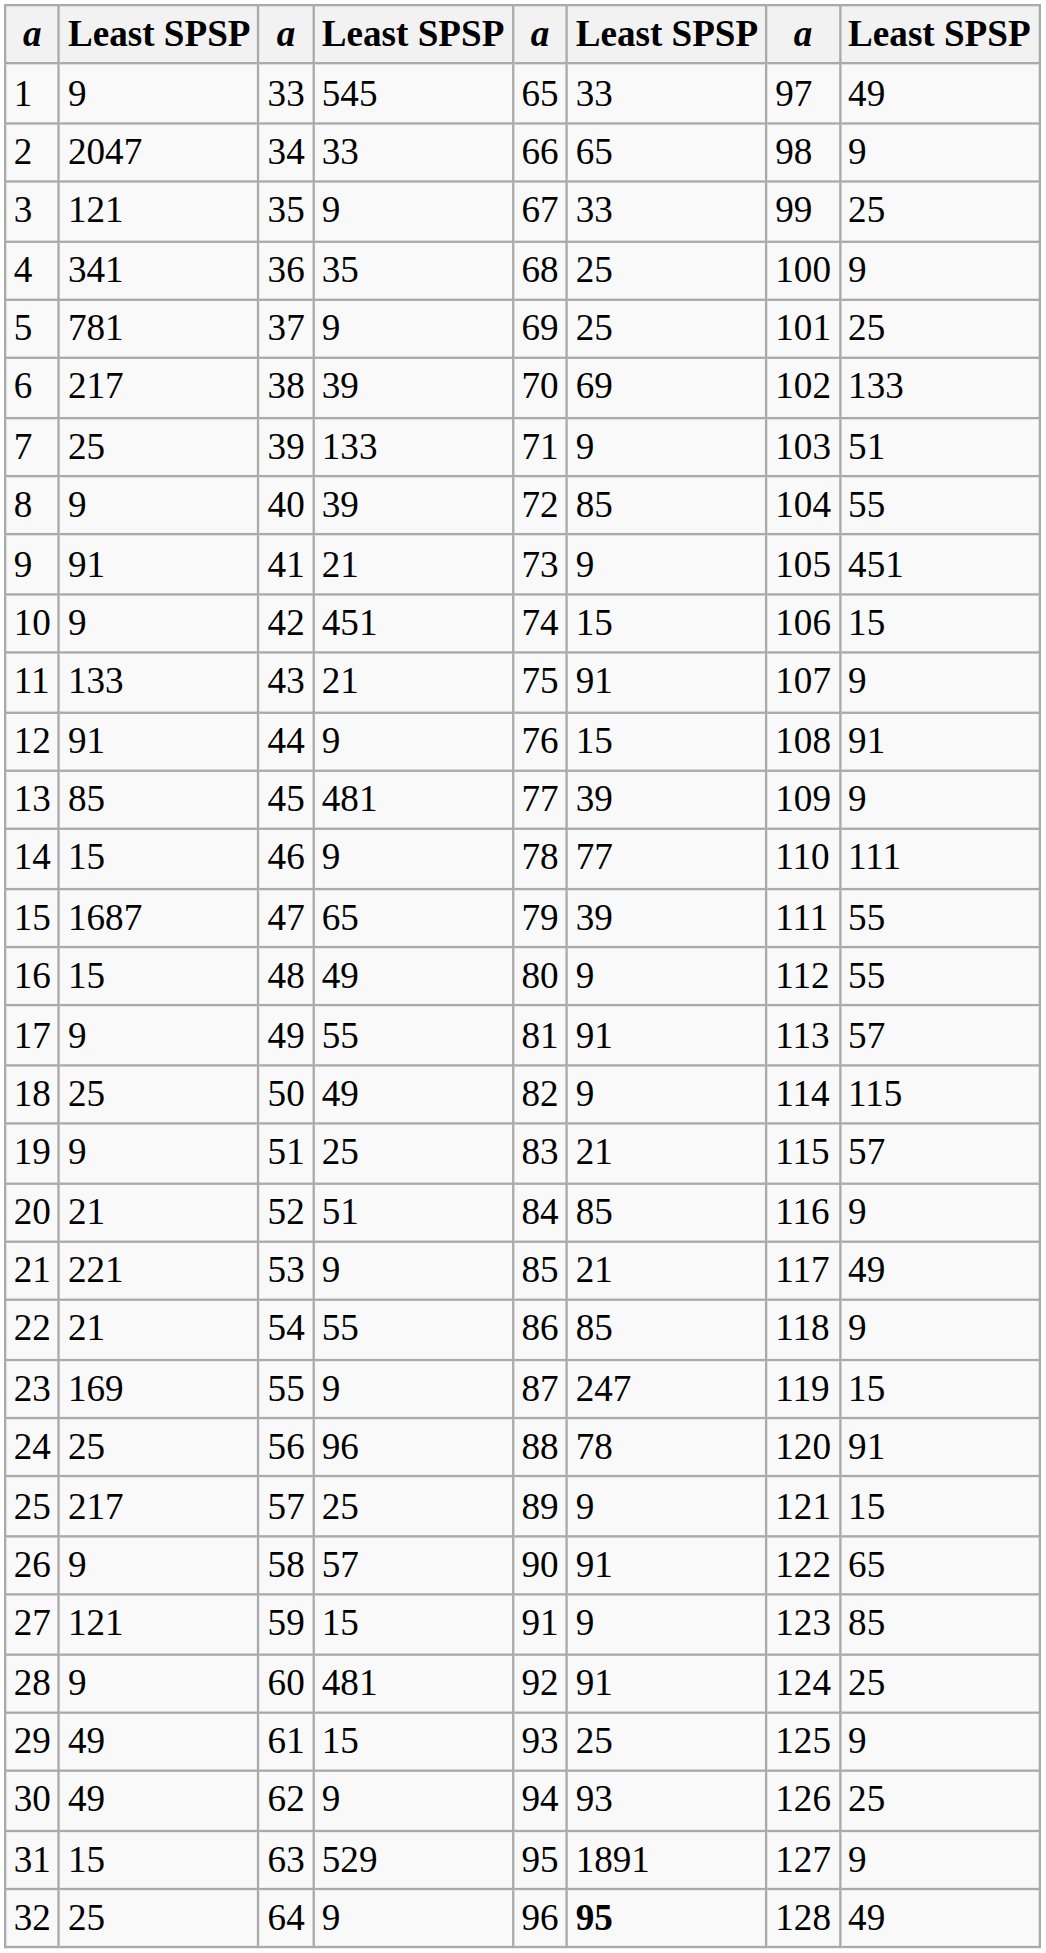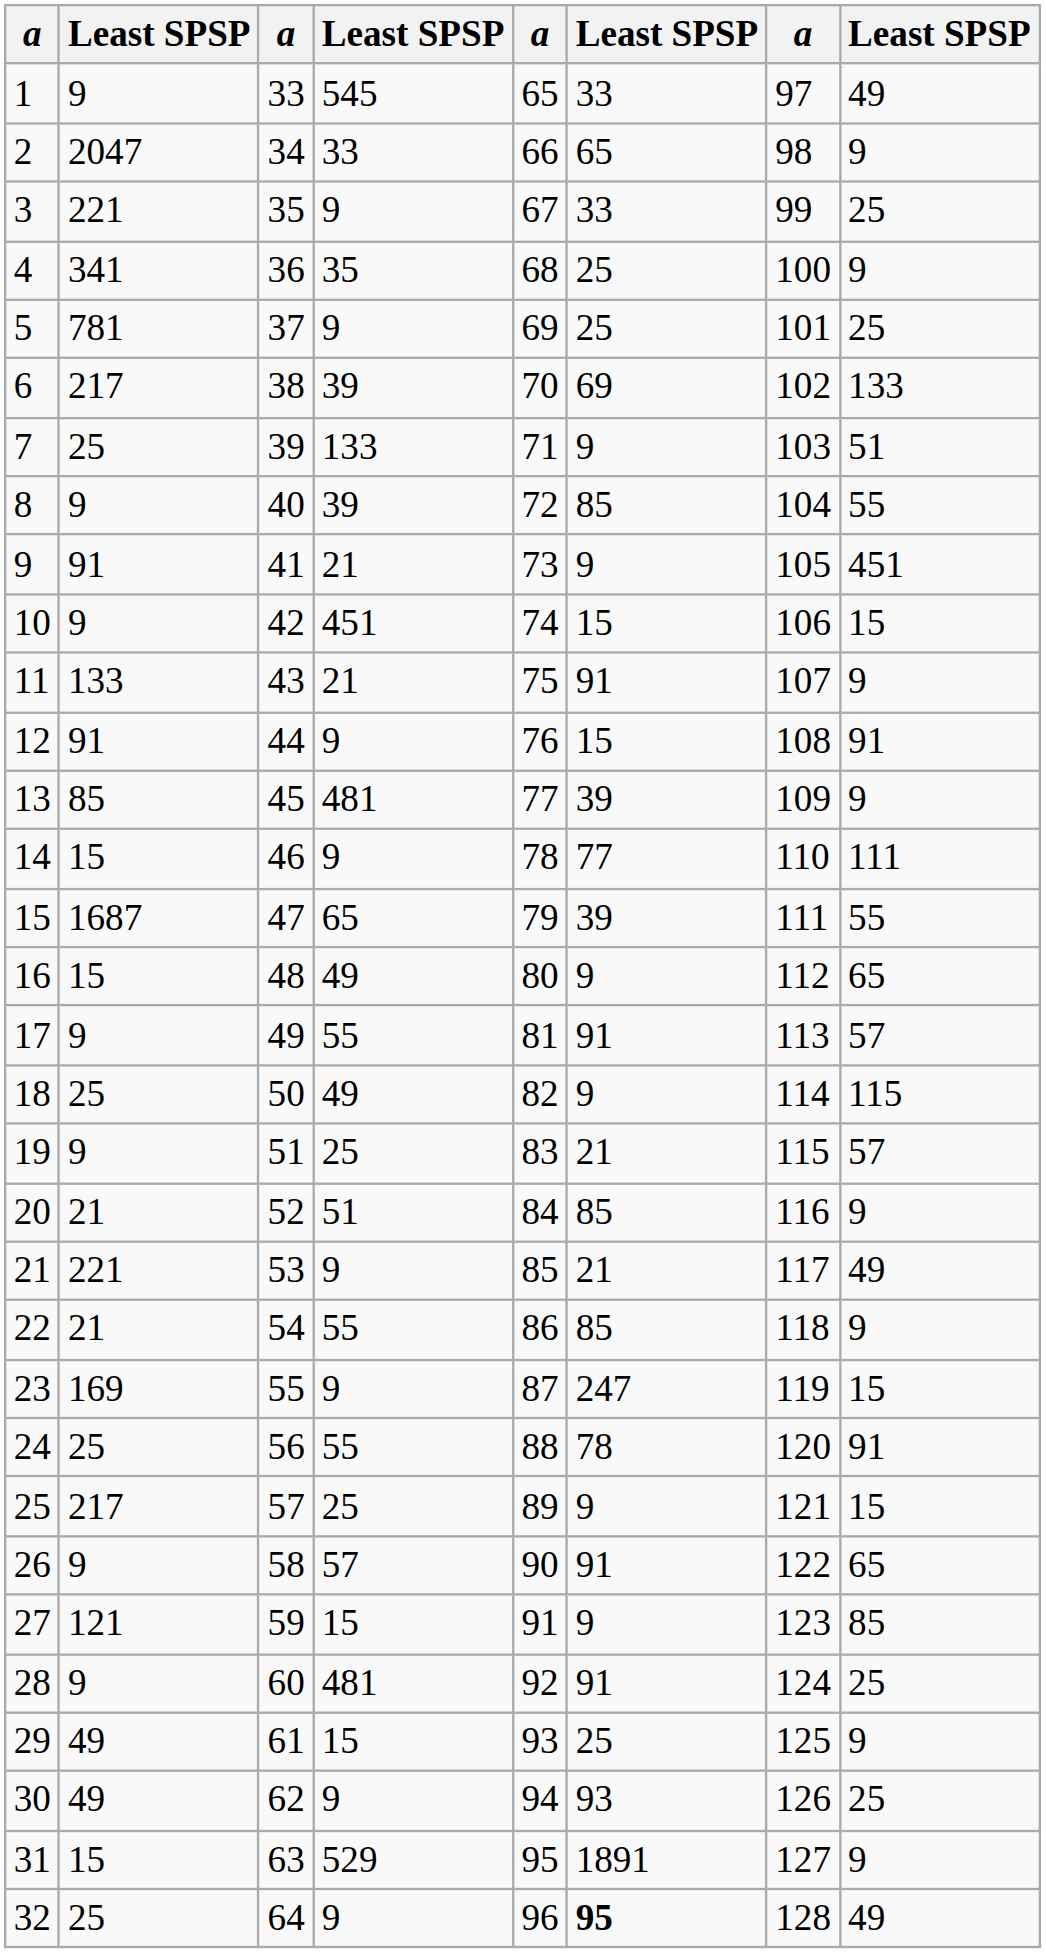 <table class="wikitable">
 <tr>
 <th><em>a</em></th>
 <th>Least SPSP</th>
 <th><em>a</em></th>
 <th>Least SPSP</th>
 <th><em>a</em></th>
 <th>Least SPSP</th>
 <th><em>a</em></th>
 <th>Least SPSP</th>
 </tr>
 <tr>
 <td>1</td>
 <td>9</td>
 <td>33</td>
 <td>545</td>
 <td>65</td>
 <td>33</td>
 <td>97</td>
 <td>49</td>
 </tr>
 <tr>
 <td>2</td>
 <td>2047</td>
 <td>34</td>
 <td>33</td>
 <td>66</td>
 <td>65</td>
 <td>98</td>
 <td>9</td>
 </tr>
 <tr>
 <td>3</td>
-<td>121</td>
+<td>221</td>
 <td>35</td>
 <td>9</td>
 <td>67</td>
 <td>33</td>
 <td>99</td>
 <td>25</td>
 </tr>
 <tr>
 <td>4</td>
 <td>341</td>
 <td>36</td>
 <td>35</td>
 <td>68</td>
 <td>25</td>
 <td>100</td>
 <td>9</td>
 </tr>
 <tr>
 <td>5</td>
 <td>781</td>
 <td>37</td>
 <td>9</td>
 <td>69</td>
 <td>25</td>
 <td>101</td>
 <td>25</td>
 </tr>
 <tr>
 <td>6</td>
 <td>217</td>
 <td>38</td>
 <td>39</td>
 <td>70</td>
 <td>69</td>
 <td>102</td>
 <td>133</td>
 </tr>
 <tr>
 <td>7</td>
 <td>25</td>
 <td>39</td>
 <td>133</td>
 <td>71</td>
 <td>9</td>
 <td>103</td>
 <td>51</td>
 </tr>
 <tr>
 <td>8</td>
 <td>9</td>
 <td>40</td>
 <td>39</td>
 <td>72</td>
 <td>85</td>
 <td>104</td>
 <td>55</td>
 </tr>
 <tr>
 <td>9</td>
 <td>91</td>
 <td>41</td>
 <td>21</td>
 <td>73</td>
 <td>9</td>
 <td>105</td>
 <td>451</td>
 </tr>
 <tr>
 <td>10</td>
 <td>9</td>
 <td>42</td>
 <td>451</td>
 <td>74</td>
 <td>15</td>
 <td>106</td>
 <td>15</td>
 </tr>
 <tr>
 <td>11</td>
 <td>133</td>
 <td>43</td>
 <td>21</td>
 <td>75</td>
 <td>91</td>
 <td>107</td>
 <td>9</td>
 </tr>
 <tr>
 <td>12</td>
 <td>91</td>
 <td>44</td>
 <td>9</td>
 <td>76</td>
 <td>15</td>
 <td>108</td>
 <td>91</td>
 </tr>
 <tr>
 <td>13</td>
 <td>85</td>
 <td>45</td>
 <td>481</td>
 <td>77</td>
 <td>39</td>
 <td>109</td>
 <td>9</td>
 </tr>
 <tr>
 <td>14</td>
 <td>15</td>
 <td>46</td>
 <td>9</td>
 <td>78</td>
 <td>77</td>
 <td>110</td>
 <td>111</td>
 </tr>
 <tr>
 <td>15</td>
 <td>1687</td>
 <td>47</td>
 <td>65</td>
 <td>79</td>
 <td>39</td>
 <td>111</td>
 <td>55</td>
 </tr>
 <tr>
 <td>16</td>
 <td>15</td>
 <td>48</td>
 <td>49</td>
 <td>80</td>
 <td>9</td>
 <td>112</td>
-<td>55</td>
+<td>65</td>
 </tr>
 <tr>
 <td>17</td>
 <td>9</td>
 <td>49</td>
 <td>55</td>
 <td>81</td>
 <td>91</td>
 <td>113</td>
 <td>57</td>
 </tr>
 <tr>
 <td>18</td>
 <td>25</td>
 <td>50</td>
 <td>49</td>
 <td>82</td>
 <td>9</td>
 <td>114</td>
 <td>115</td>
 </tr>
 <tr>
 <td>19</td>
 <td>9</td>
 <td>51</td>
 <td>25</td>
 <td>83</td>
 <td>21</td>
 <td>115</td>
 <td>57</td>
 </tr>
 <tr>
 <td>20</td>
 <td>21</td>
 <td>52</td>
 <td>51</td>
 <td>84</td>
 <td>85</td>
 <td>116</td>
 <td>9</td>
 </tr>
 <tr>
 <td>21</td>
 <td>221</td>
 <td>53</td>
 <td>9</td>
 <td>85</td>
 <td>21</td>
 <td>117</td>
 <td>49</td>
 </tr>
 <tr>
 <td>22</td>
 <td>21</td>
 <td>54</td>
 <td>55</td>
 <td>86</td>
 <td>85</td>
 <td>118</td>
 <td>9</td>
 </tr>
 <tr>
 <td>23</td>
 <td>169</td>
 <td>55</td>
 <td>9</td>
 <td>87</td>
 <td>247</td>
 <td>119</td>
 <td>15</td>
 </tr>
 <tr>
 <td>24</td>
 <td>25</td>
 <td>56</td>
-<td>96</td>
+<td>55</td>
 <td>88</td>
 <td>78</td>
 <td>120</td>
 <td>91</td>
 </tr>
 <tr>
 <td>25</td>
 <td>217</td>
 <td>57</td>
 <td>25</td>
 <td>89</td>
 <td>9</td>
 <td>121</td>
 <td>15</td>
 </tr>
 <tr>
 <td>26</td>
 <td>9</td>
 <td>58</td>
 <td>57</td>
 <td>90</td>
 <td>91</td>
 <td>122</td>
 <td>65</td>
 </tr>
 <tr>
 <td>27</td>
 <td>121</td>
 <td>59</td>
 <td>15</td>
 <td>91</td>
 <td>9</td>
 <td>123</td>
 <td>85</td>
 </tr>
 <tr>
 <td>28</td>
 <td>9</td>
 <td>60</td>
 <td>481</td>
 <td>92</td>
 <td>91</td>
 <td>124</td>
 <td>25</td>
 </tr>
 <tr>
 <td>29</td>
 <td>49</td>
 <td>61</td>
 <td>15</td>
 <td>93</td>
 <td>25</td>
 <td>125</td>
 <td>9</td>
 </tr>
 <tr>
 <td>30</td>
 <td>49</td>
 <td>62</td>
 <td>9</td>
 <td>94</td>
 <td>93</td>
 <td>126</td>
 <td>25</td>
 </tr>
 <tr>
 <td>31</td>
 <td>15</td>
 <td>63</td>
 <td>529</td>
 <td>95</td>
 <td>1891</td>
 <td>127</td>
 <td>9</td>
 </tr>
 <tr>
 <td>32</td>
 <td>25</td>
 <td>64</td>
 <td>9</td>
 <td>96</td>
 <td><strong>95</strong></td>
 <td>128</td>
 <td>49</td>
 </tr>
 </table>
